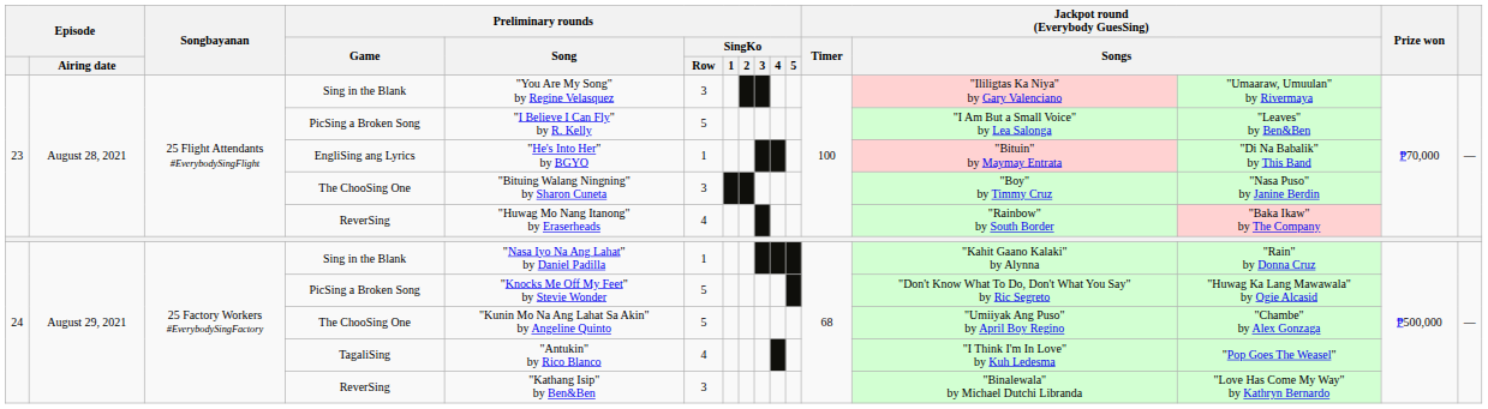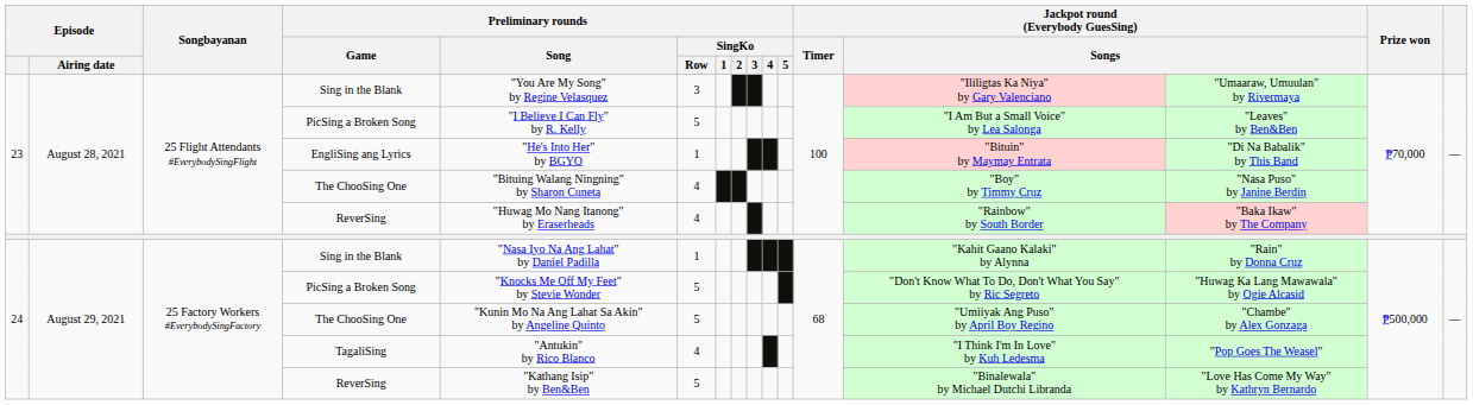 <table class="wikitable mw-collapsible mw-collapsed" style="text-align:center; width:100%">
 <tr>
 <th colspan=2 rowspan=2>Episode</th>
 <th rowspan=3>Songbayanan</th>
 <th colspan=8>Preliminary rounds</th>
 <th colspan=3>Jackpot round<br>(Everybody GuesSing)</th>
 <th rowspan=3>Prize won</th>
 <th rowspan=3></th>
 </tr>
 <tr>
 <th rowspan=2>Game</th>
 <th rowspan=2>Song</th>
 <th colspan=6>SingKo</th>
 <th rowspan=2>Timer</th>
 <th colspan=2 rowspan=2>Songs</th>
 </tr>
 <tr>
 <th></th>
 <th>Airing date</th>
 <th>Row</th>
 <th>1</th>
 <th>2</th>
 <th>3</th>
 <th>4</th>
 <th>5</th>
 </tr>
 <tr>
 <td rowspan=5>23</td>
 <td rowspan=5>August 28, 2021</td>
 <td rowspan=5>25 Flight Attendants<br><small><em>#EverybodySingFlight</em></small></td>
 <td>Sing in the Blank</td>
 <td>"You Are My Song"<br>by <a href='#'>Regine Velasquez</a></td>
 <td>3</td>
 <td></td>
 <td bgcolor=FFB></td>
 <td bgcolor=FFB></td>
 <td></td>
 <td></td>
 <td rowspan=5>100 </td>
 <td bgcolor=FFD2D2>"Ililigtas Ka Niya"<br>by <a href='#'>Gary Valenciano</a></td>
 <td bgcolor=D2FFD2>"Umaaraw, Umuulan"<br>by <a href='#'>Rivermaya</a></td>
 <td rowspan=5><a href='#'>₱</a>70,000</td>
 <td rowspan=5>—</td>
 </tr>
 <tr>
 <td>PicSing a Broken Song</td>
 <td>"<a href='#'>I Believe I Can Fly</a>"<br>by <a href='#'>R. Kelly</a></td>
 <td>5</td>
 <td></td>
 <td></td>
 <td></td>
 <td></td>
 <td></td>
 <td bgcolor=D2FFD2>"I Am But a Small Voice"<br>by <a href='#'>Lea Salonga</a></td>
 <td bgcolor=D2FFD2>"Leaves"<br>by <a href='#'>Ben&Ben</a></td>
 </tr>
 <tr>
 <td>EngliSing ang Lyrics</td>
 <td>"<a href='#'>He's Into Her</a>"<br>by <a href='#'>BGYO</a></td>
 <td>1</td>
 <td></td>
 <td></td>
 <td bgcolor=FFB></td>
 <td bgcolor=FFB></td>
 <td></td>
 <td bgcolor=FFD2D2>"Bituin"<br>by <a href='#'>Maymay Entrata</a></td>
 <td bgcolor=D2FFD2>"Di Na Babalik"<br>by <a href='#'>This Band</a></td>
 </tr>
 <tr>
 <td>The ChooSing One</td>
 <td>"Bituing Walang Ningning"<br>by <a href='#'>Sharon Cuneta</a></td>
-<td>3</td>
+<td>4</td>
 <td bgcolor=FFB></td>
 <td bgcolor=FFB></td>
 <td></td>
 <td></td>
 <td></td>
 <td bgcolor=D2FFD2>"Boy"<br>by <a href='#'>Timmy Cruz</a></td>
 <td bgcolor=D2FFD2>"Nasa Puso"<br>by <a href='#'>Janine Berdin</a></td>
 </tr>
 <tr>
 <td>ReverSing</td>
 <td>"Huwag Mo Nang Itanong"<br>by <a href='#'>Eraserheads</a></td>
 <td>4</td>
 <td></td>
 <td></td>
 <td bgcolor=FFB></td>
 <td></td>
 <td></td>
 <td bgcolor=D2FFD2>"Rainbow"<br>by <a href='#'>South Border</a></td>
 <td bgcolor=FFD2D2>"Baka Ikaw"<br>by <a href='#'>The Company</a></td>
 </tr>
 <tr>
 <th colspan=16 bgcolor=555></th>
 </tr>
 <tr>
 <td rowspan=5>24</td>
 <td rowspan=5>August 29, 2021</td>
 <td rowspan=5>25 Factory Workers<br><small><em>#EverybodySingFactory</em></small></td>
 <td>Sing in the Blank</td>
 <td>"<a href='#'>Nasa Iyo Na Ang Lahat</a>"<br>by <a href='#'>Daniel Padilla</a></td>
 <td>1</td>
 <td></td>
 <td></td>
 <td bgcolor=FFB></td>
 <td bgcolor=FFB></td>
 <td bgcolor=FFB></td>
 <td rowspan=5>68 </td>
 <td bgcolor=D2FFD2>"Kahit Gaano Kalaki"<br>by Alynna</td>
 <td bgcolor=D2FFD2>"Rain"<br>by <a href='#'>Donna Cruz</a></td>
 <td rowspan=5><a href='#'>₱</a>500,000</td>
 <td rowspan=5>—</td>
 </tr>
 <tr>
 <td>PicSing a Broken Song</td>
 <td>"<a href='#'>Knocks Me Off My Feet</a>"<br>by <a href='#'>Stevie Wonder</a></td>
 <td>5</td>
 <td></td>
 <td></td>
 <td></td>
 <td></td>
 <td bgcolor=FFB></td>
 <td bgcolor=D2FFD2>"Don't Know What To Do, Don't What You Say"<br>by <a href='#'>Ric Segreto</a></td>
 <td bgcolor=D2FFD2>"Huwag Ka Lang Mawawala"<br>by <a href='#'>Ogie Alcasid</a></td>
 </tr>
 <tr>
 <td>The ChooSing One</td>
 <td>"Kunin Mo Na Ang Lahat Sa Akin"<br>by <a href='#'>Angeline Quinto</a></td>
 <td>5</td>
 <td></td>
 <td></td>
 <td></td>
 <td></td>
 <td></td>
 <td bgcolor=D2FFD2>"Umiiyak Ang Puso"<br>by <a href='#'>April Boy Regino</a></td>
 <td bgcolor=D2FFD2>"Chambe"<br>by <a href='#'>Alex Gonzaga</a></td>
 </tr>
 <tr>
 <td>TagaliSing</td>
 <td>"Antukin"<br>by <a href='#'>Rico Blanco</a></td>
 <td>4</td>
 <td></td>
 <td></td>
 <td></td>
 <td bgcolor=FFB></td>
 <td></td>
 <td bgcolor=D2FFD2>"I Think I'm In Love"<br>by <a href='#'>Kuh Ledesma</a></td>
 <td bgcolor=D2FFD2>"<a href='#'>Pop Goes The Weasel</a>"</td>
 </tr>
 <tr>
 <td>ReverSing</td>
 <td>"Kathang Isip"<br>by <a href='#'>Ben&Ben</a></td>
-<td>3</td>
+<td>5</td>
 <td></td>
 <td></td>
 <td></td>
 <td></td>
 <td></td>
 <td bgcolor=D2FFD2>"Binalewala"<br>by Michael Dutchi Libranda</td>
 <td bgcolor=D2FFD2>"Love Has Come My Way"<br>by <a href='#'>Kathryn Bernardo</a></td>
 </tr>
 </table>
